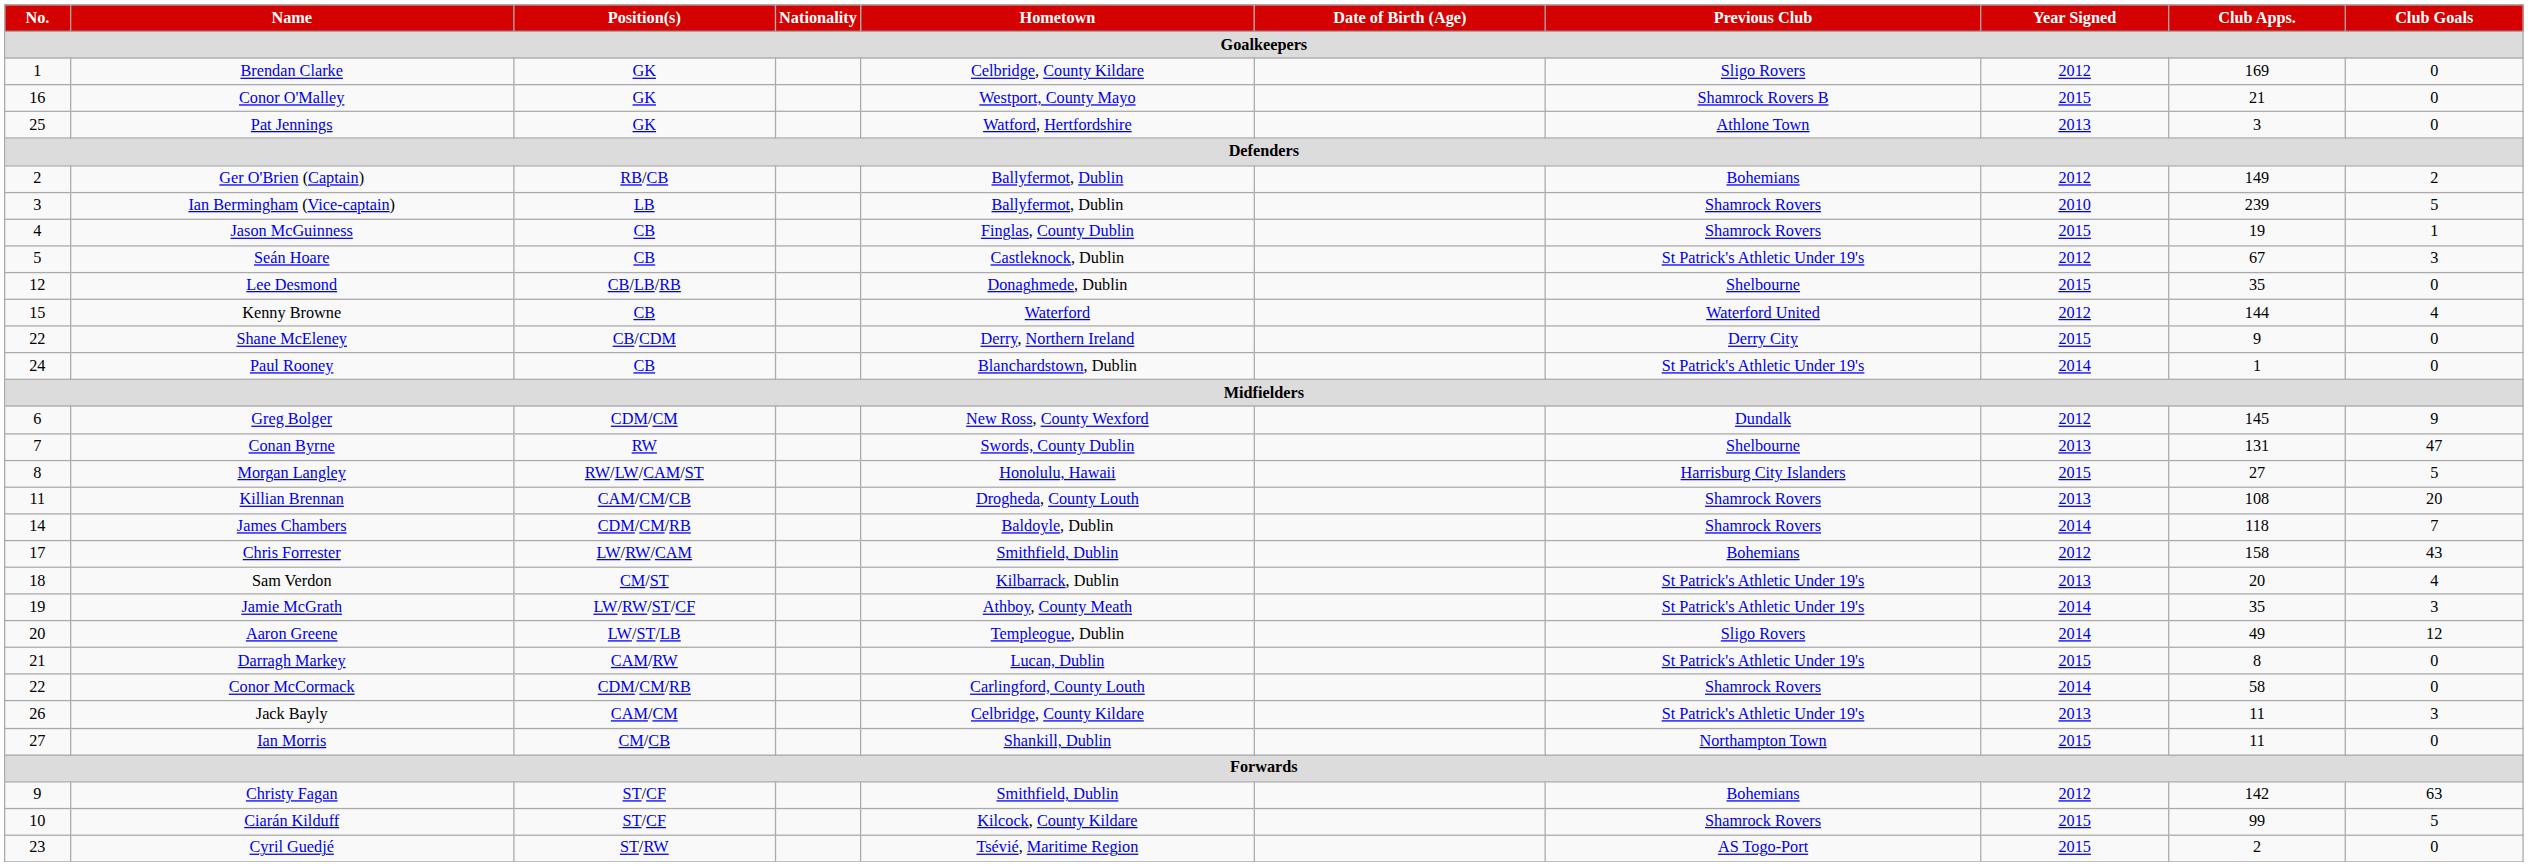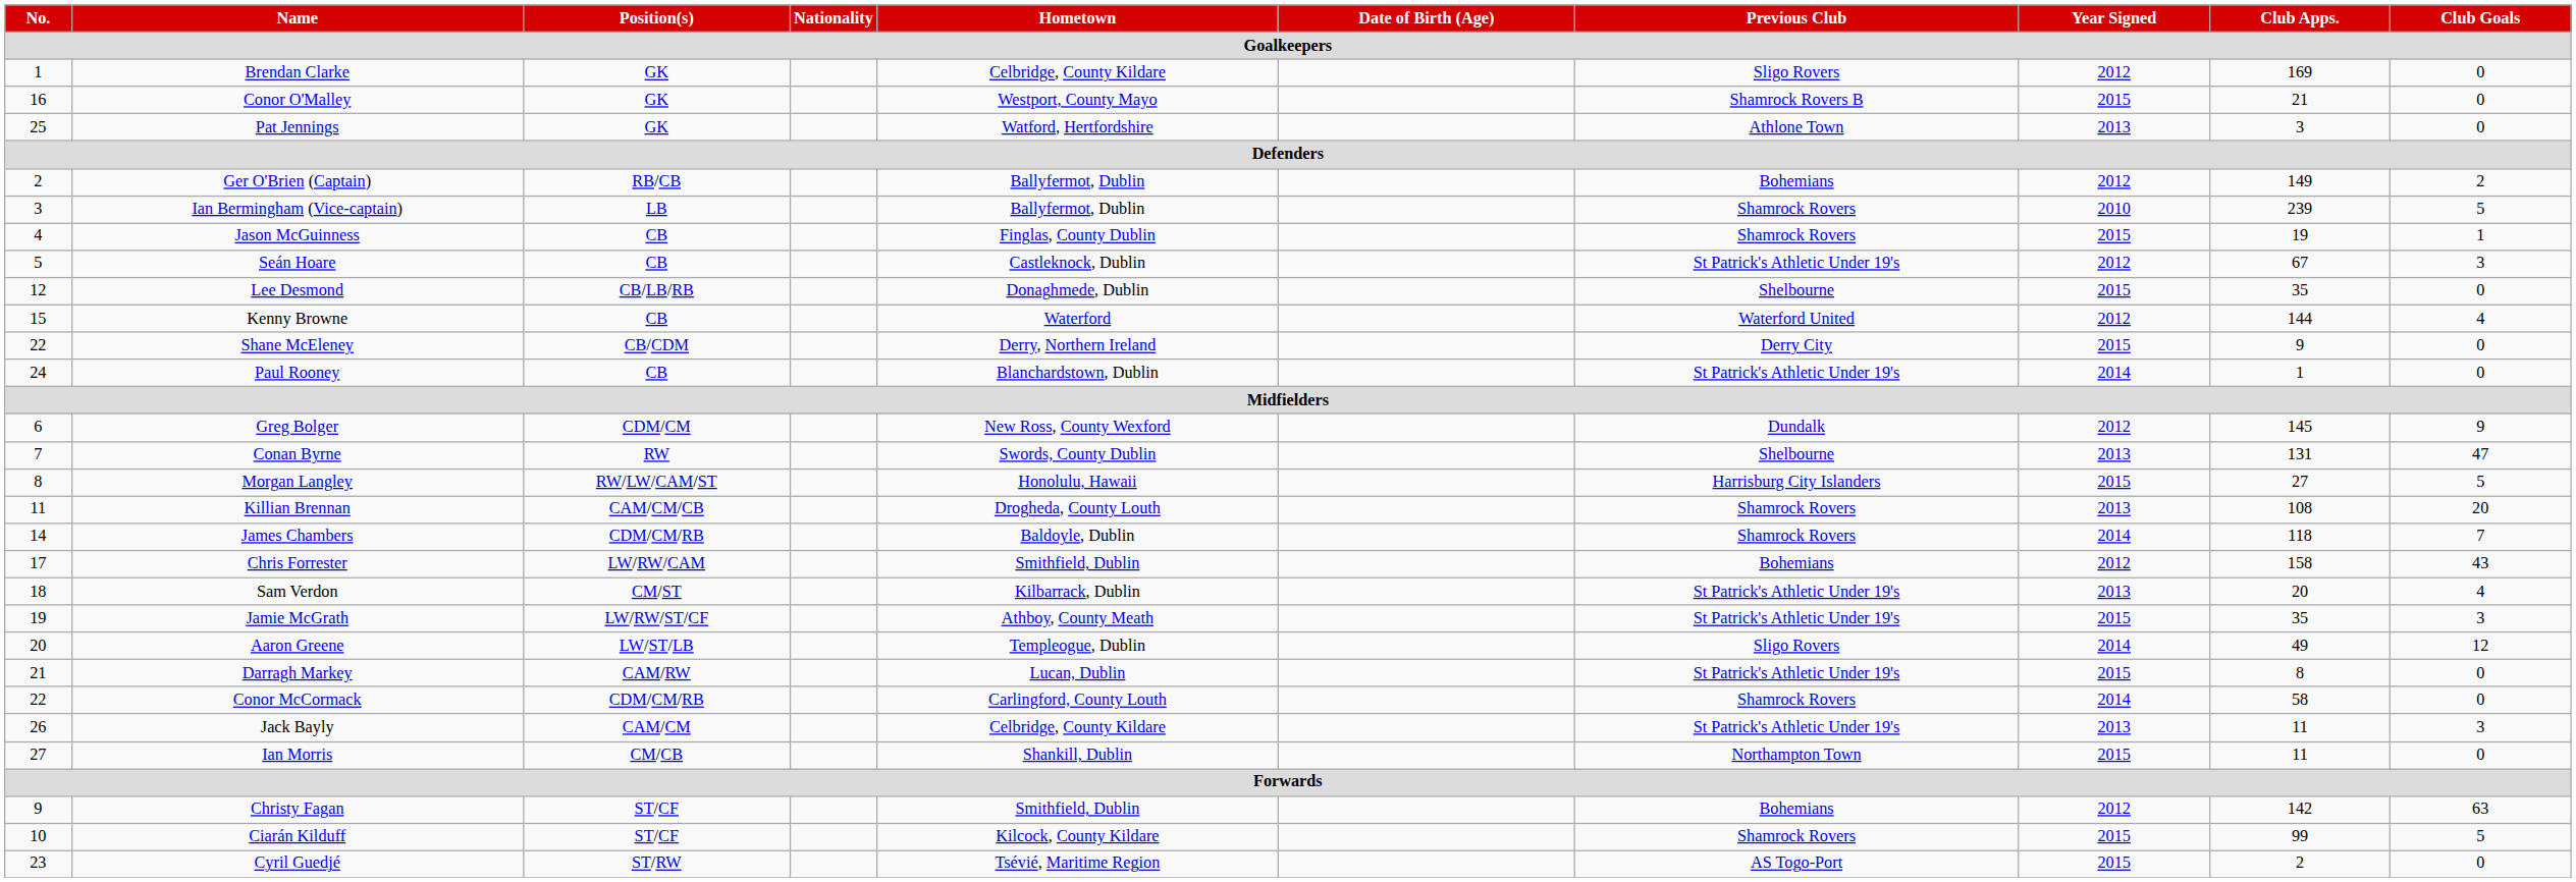 <table class="wikitable" style="text-align:center; font-size:80%; width:100%;">
 <tr>
 <th style="background:#d50000; color:white;">No.</th>
 <th style="background:#d50000; color:white;">Name</th>
 <th style="background:#d50000; color:white;">Position(s)</th>
 <th style="background:#d50000; color:white; width:55px;">Nationality</th>
 <th style="background:#d50000; color:white;">Hometown</th>
 <th style="background:#d50000; color:white;">Date of Birth (Age)</th>
 <th style="background:#d50000; color:white;">Previous Club</th>
 <th style="background:#d50000; color:white;">Year Signed</th>
 <th style="background:#d50000; color:white;">Club Apps.</th>
 <th style="background:#d50000; color:white;">Club Goals</th>
 </tr>
 <tr>
 <th colspan=14 style="background:#dcdcdc; text-align:center;">Goalkeepers</th>
 </tr>
 <tr>
 <td>1</td>
 <td><a href='#'>Brendan Clarke</a></td>
 <td><a href='#'>GK</a></td>
 <td></td>
 <td><a href='#'>Celbridge</a>, <a href='#'>County Kildare</a></td>
 <td></td>
 <td> <a href='#'>Sligo Rovers</a></td>
 <td><a href='#'>2012</a></td>
 <td>169</td>
 <td>0</td>
 </tr>
 <tr>
 <td>16</td>
 <td><a href='#'>Conor O'Malley</a></td>
 <td><a href='#'>GK</a></td>
 <td></td>
 <td><a href='#'>Westport, County Mayo</a></td>
 <td></td>
 <td> <a href='#'>Shamrock Rovers B</a></td>
 <td><a href='#'>2015</a></td>
 <td>21</td>
 <td>0</td>
 </tr>
 <tr>
 <td>25</td>
 <td><a href='#'>Pat Jennings</a></td>
 <td><a href='#'>GK</a></td>
 <td></td>
 <td> <a href='#'>Watford</a>, <a href='#'>Hertfordshire</a></td>
 <td></td>
 <td> <a href='#'>Athlone Town</a></td>
 <td><a href='#'>2013</a></td>
 <td>3</td>
 <td>0</td>
 </tr>
 <tr>
 <th colspan=14 style="background:#dcdcdc; text-align:center;">Defenders</th>
 </tr>
 <tr>
 <td>2</td>
 <td><a href='#'>Ger O'Brien</a> (<a href='#'>Captain</a>)</td>
 <td><a href='#'>RB</a>/<a href='#'>CB</a></td>
 <td></td>
 <td><a href='#'>Ballyfermot</a>, <a href='#'>Dublin</a></td>
 <td></td>
 <td> <a href='#'>Bohemians</a></td>
 <td><a href='#'>2012</a></td>
 <td>149</td>
 <td>2</td>
 </tr>
 <tr>
 <td>3</td>
 <td><a href='#'>Ian Bermingham</a> (<a href='#'>Vice-captain</a>)</td>
 <td><a href='#'>LB</a></td>
 <td></td>
 <td><a href='#'>Ballyfermot</a>, Dublin</td>
 <td></td>
 <td> <a href='#'>Shamrock Rovers</a></td>
 <td><a href='#'>2010</a></td>
 <td>239</td>
 <td>5</td>
 </tr>
 <tr>
 <td>4</td>
 <td><a href='#'>Jason McGuinness</a></td>
 <td><a href='#'>CB</a></td>
 <td></td>
 <td><a href='#'>Finglas</a>, <a href='#'>County Dublin</a></td>
 <td></td>
 <td> <a href='#'>Shamrock Rovers</a></td>
 <td><a href='#'>2015</a></td>
 <td>19</td>
 <td>1</td>
 </tr>
 <tr>
 <td>5</td>
 <td><a href='#'>Seán Hoare</a></td>
 <td><a href='#'>CB</a></td>
 <td></td>
 <td><a href='#'>Castleknock</a>, Dublin</td>
 <td></td>
 <td> <a href='#'>St Patrick's Athletic Under 19's</a></td>
 <td><a href='#'>2012</a></td>
 <td>67</td>
 <td>3</td>
 </tr>
 <tr>
 <td>12</td>
 <td><a href='#'>Lee Desmond</a></td>
 <td><a href='#'>CB</a>/<a href='#'>LB</a>/<a href='#'>RB</a></td>
 <td></td>
 <td><a href='#'>Donaghmede</a>, Dublin</td>
 <td></td>
 <td> <a href='#'>Shelbourne</a></td>
 <td><a href='#'>2015</a></td>
 <td>35</td>
 <td>0</td>
 </tr>
 <tr>
 <td>15</td>
 <td>Kenny Browne</td>
 <td><a href='#'>CB</a></td>
 <td></td>
 <td><a href='#'>Waterford</a></td>
 <td></td>
 <td> <a href='#'>Waterford United</a></td>
 <td><a href='#'>2012</a></td>
 <td>144</td>
 <td>4</td>
 </tr>
 <tr>
 <td>22</td>
 <td><a href='#'>Shane McEleney</a></td>
 <td><a href='#'>CB</a>/<a href='#'>CDM</a></td>
 <td></td>
 <td><a href='#'>Derry</a>, <a href='#'>Northern Ireland</a></td>
 <td></td>
 <td> <a href='#'>Derry City</a></td>
 <td><a href='#'>2015</a></td>
 <td>9</td>
 <td>0</td>
 </tr>
 <tr>
 <td>24</td>
 <td><a href='#'>Paul Rooney</a></td>
 <td><a href='#'>CB</a></td>
 <td></td>
 <td><a href='#'>Blanchardstown</a>, Dublin</td>
 <td></td>
 <td> <a href='#'>St Patrick's Athletic Under 19's</a></td>
 <td><a href='#'>2014</a></td>
 <td>1</td>
 <td>0</td>
 </tr>
 <tr>
 <th colspan=14 style="background:#dcdcdc; text-align:center;">Midfielders</th>
 </tr>
 <tr>
 <td>6</td>
 <td><a href='#'>Greg Bolger</a></td>
 <td><a href='#'>CDM</a>/<a href='#'>CM</a></td>
 <td></td>
 <td><a href='#'>New Ross</a>, <a href='#'>County Wexford</a></td>
 <td></td>
 <td> <a href='#'>Dundalk</a></td>
 <td><a href='#'>2012</a></td>
 <td>145</td>
 <td>9</td>
 </tr>
 <tr>
 <td>7</td>
 <td><a href='#'>Conan Byrne</a></td>
 <td><a href='#'>RW</a></td>
 <td></td>
 <td><a href='#'>Swords, County Dublin</a></td>
 <td></td>
 <td> <a href='#'>Shelbourne</a></td>
 <td><a href='#'>2013</a></td>
 <td>131</td>
 <td>47</td>
 </tr>
 <tr>
 <td>8</td>
 <td><a href='#'>Morgan Langley</a></td>
 <td><a href='#'>RW</a>/<a href='#'>LW</a>/<a href='#'>CAM</a>/<a href='#'>ST</a></td>
 <td></td>
 <td> <a href='#'>Honolulu, Hawaii</a></td>
 <td></td>
 <td> <a href='#'>Harrisburg City Islanders</a></td>
 <td><a href='#'>2015</a></td>
 <td>27</td>
 <td>5</td>
 </tr>
 <tr>
 <td>11</td>
 <td><a href='#'>Killian Brennan</a></td>
 <td><a href='#'>CAM</a>/<a href='#'>CM</a>/<a href='#'>CB</a></td>
 <td></td>
 <td><a href='#'>Drogheda</a>, <a href='#'>County Louth</a></td>
 <td></td>
 <td> <a href='#'>Shamrock Rovers</a></td>
 <td><a href='#'>2013</a></td>
 <td>108</td>
 <td>20</td>
 </tr>
 <tr>
 <td>14</td>
 <td><a href='#'>James Chambers</a></td>
 <td><a href='#'>CDM</a>/<a href='#'>CM</a>/<a href='#'>RB</a></td>
 <td></td>
 <td><a href='#'>Baldoyle</a>, Dublin</td>
 <td></td>
 <td> <a href='#'>Shamrock Rovers</a></td>
 <td><a href='#'>2014</a></td>
 <td>118</td>
 <td>7</td>
 </tr>
 <tr>
 <td>17</td>
 <td><a href='#'>Chris Forrester</a></td>
 <td><a href='#'>LW</a>/<a href='#'>RW</a>/<a href='#'>CAM</a></td>
 <td></td>
 <td><a href='#'>Smithfield, Dublin</a></td>
 <td></td>
 <td> <a href='#'>Bohemians</a></td>
 <td><a href='#'>2012</a></td>
 <td>158</td>
 <td>43</td>
 </tr>
 <tr>
 <td>18</td>
 <td>Sam Verdon</td>
 <td><a href='#'>CM</a>/<a href='#'>ST</a></td>
 <td></td>
 <td><a href='#'>Kilbarrack</a>, Dublin</td>
 <td></td>
 <td> <a href='#'>St Patrick's Athletic Under 19's</a></td>
 <td><a href='#'>2013</a></td>
 <td>20</td>
 <td>4</td>
 </tr>
 <tr>
 <td>19</td>
 <td><a href='#'>Jamie McGrath</a></td>
 <td><a href='#'>LW</a>/<a href='#'>RW</a>/<a href='#'>ST</a>/<a href='#'>CF</a></td>
 <td></td>
 <td><a href='#'>Athboy</a>, <a href='#'>County Meath</a></td>
 <td></td>
 <td> <a href='#'>St Patrick's Athletic Under 19's</a></td>
-<td><a href='#'>2014</a></td>
+<td><a href='#'>2015</a></td>
 <td>35</td>
 <td>3</td>
 </tr>
 <tr>
 <td>20</td>
 <td><a href='#'>Aaron Greene</a></td>
 <td><a href='#'>LW</a>/<a href='#'>ST</a>/<a href='#'>LB</a></td>
 <td></td>
 <td><a href='#'>Templeogue</a>, Dublin</td>
 <td></td>
 <td> <a href='#'>Sligo Rovers</a></td>
 <td><a href='#'>2014</a></td>
 <td>49</td>
 <td>12</td>
 </tr>
 <tr>
 <td>21</td>
 <td><a href='#'>Darragh Markey</a></td>
 <td><a href='#'>CAM</a>/<a href='#'>RW</a></td>
 <td></td>
 <td><a href='#'>Lucan, Dublin</a></td>
 <td></td>
 <td> <a href='#'>St Patrick's Athletic Under 19's</a></td>
 <td><a href='#'>2015</a></td>
 <td>8</td>
 <td>0</td>
 </tr>
 <tr>
 <td>22</td>
 <td><a href='#'>Conor McCormack</a></td>
 <td><a href='#'>CDM</a>/<a href='#'>CM</a>/<a href='#'>RB</a></td>
 <td></td>
 <td><a href='#'>Carlingford, County Louth</a></td>
 <td></td>
 <td> <a href='#'>Shamrock Rovers</a></td>
 <td><a href='#'>2014</a></td>
 <td>58</td>
 <td>0</td>
 </tr>
 <tr>
 <td>26</td>
 <td>Jack Bayly</td>
 <td><a href='#'>CAM</a>/<a href='#'>CM</a></td>
 <td></td>
 <td><a href='#'>Celbridge</a>, <a href='#'>County Kildare</a></td>
 <td></td>
 <td> <a href='#'>St Patrick's Athletic Under 19's</a></td>
 <td><a href='#'>2013</a></td>
 <td>11</td>
 <td>3</td>
 </tr>
 <tr>
 <td>27</td>
 <td><a href='#'>Ian Morris</a></td>
 <td><a href='#'>CM</a>/<a href='#'>CB</a></td>
 <td></td>
 <td><a href='#'>Shankill, Dublin</a></td>
 <td></td>
 <td> <a href='#'>Northampton Town</a></td>
 <td><a href='#'>2015</a></td>
 <td>11</td>
 <td>0</td>
 </tr>
 <tr>
 <th colspan=14 style="background:#dcdcdc; text-align:center;">Forwards</th>
 </tr>
 <tr>
 <td>9</td>
 <td><a href='#'>Christy Fagan</a></td>
 <td><a href='#'>ST</a>/<a href='#'>CF</a></td>
 <td></td>
 <td><a href='#'>Smithfield, Dublin</a></td>
 <td></td>
 <td> <a href='#'>Bohemians</a></td>
 <td><a href='#'>2012</a></td>
 <td>142</td>
 <td>63</td>
 </tr>
 <tr>
 <td>10</td>
 <td><a href='#'>Ciarán Kilduff</a></td>
 <td><a href='#'>ST</a>/<a href='#'>CF</a></td>
 <td></td>
 <td><a href='#'>Kilcock</a>, <a href='#'>County Kildare</a></td>
 <td></td>
 <td> <a href='#'>Shamrock Rovers</a></td>
 <td><a href='#'>2015</a></td>
 <td>99</td>
 <td>5</td>
 </tr>
 <tr>
 <td>23</td>
 <td><a href='#'>Cyril Guedjé</a></td>
 <td><a href='#'>ST</a>/<a href='#'>RW</a></td>
 <td></td>
 <td> <a href='#'>Tsévié</a>, <a href='#'>Maritime Region</a></td>
 <td></td>
 <td> <a href='#'>AS Togo-Port</a></td>
 <td><a href='#'>2015</a></td>
 <td>2</td>
 <td>0</td>
 </tr>
 </table>
